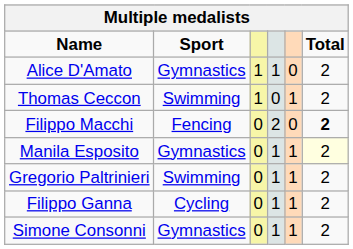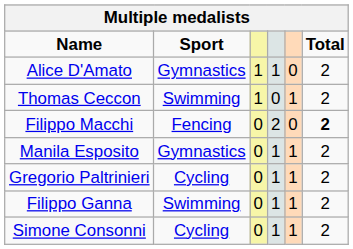 <table class="wikitable" style="font-size:85%; float:right;">
 <tr style="background:#efefef;">
 <th colspan=7>Multiple medalists</th>
 </tr>
 <tr align=center>
 <td><strong>Name</strong></td>
 <td><strong>Sport</strong></td>
 <td style="background:#f7f6a8;"></td>
 <td style="background:#dce5e5;"></td>
 <td style="background:#ffdab9;"></td>
 <td><strong>Total</strong></td>
 </tr>
 <tr align=center>
 <td><a href='#'>Alice D'Amato</a></td>
 <td><a href='#'>Gymnastics</a></td>
 <td style="background:#f7f6a8;">1</td>
 <td style="background:#dce5e5;">1</td>
 <td style="background:#ffdab9;">0</td>
 <td>2</td>
 </tr>
 <tr align=center>
 <td><a href='#'>Thomas Ceccon</a></td>
 <td><a href='#'>Swimming</a></td>
 <td style="background:#f7f6a8;">1</td>
 <td style="background:#dce5e5;">0</td>
 <td style="background:#ffdab9;">1</td>
 <td>2</td>
 </tr>
 <tr align=center>
 <td><a href='#'>Filippo Macchi</a></td>
 <td><a href='#'>Fencing</a></td>
 <td style="background:#f7f6a8;">0</td>
 <td style="background:#dce5e5;">2</td>
 <td style="background:#ffdab9;">0</td>
 <td><strong>2</strong></td>
 </tr>
 <tr align=center>
 <td><a href='#'>Manila Esposito</a></td>
 <td><a href='#'>Gymnastics</a></td>
 <td style="background:#f7f6a8;">0</td>
 <td style="background:#dce5e5;">1</td>
 <td style="background:#ffdab9;">1</td>
-<td style="background: lightyellow;">2</td>
+<td>2</td>
 </tr>
 <tr align=center>
 <td><a href='#'>Gregorio Paltrinieri</a></td>
+<td><a href='#'>Cycling</a></td>
+<td style="background:#f7f6a8;">0</td>
+<td style="background:#dce5e5;">1</td>
+<td style="background:#ffdab9;">1</td>
+<td>2</td>
+</tr>
+<tr align=center>
+<td><a href='#'>Filippo Ganna</a></td>
 <td><a href='#'>Swimming</a></td>
 <td style="background:#f7f6a8;">0</td>
 <td style="background:#dce5e5;">1</td>
 <td style="background:#ffdab9;">1</td>
 <td>2</td>
 </tr>
 <tr align=center>
-<td><a href='#'>Filippo Ganna</a></td>
+<td><a href='#'>Simone Consonni</a></td>
 <td><a href='#'>Cycling</a></td>
 <td style="background:#f7f6a8;">0</td>
 <td style="background:#dce5e5;">1</td>
 <td style="background:#ffdab9;">1</td>
 <td>2</td>
 </tr>
-<tr align=center>
-<td><a href='#'>Simone Consonni</a></td>
-<td><a href='#'>Gymnastics</a></td>
-<td style="background:#f7f6a8;">0</td>
-<td style="background:#dce5e5;">1</td>
-<td style="background:#ffdab9;">1</td>
-<td>2</td>
-</tr>
 </table>
